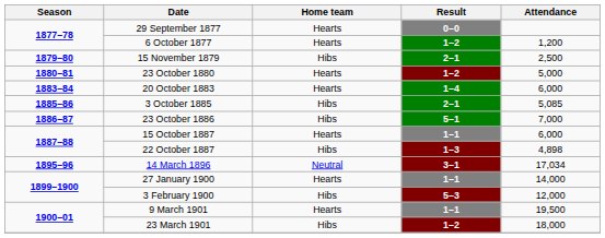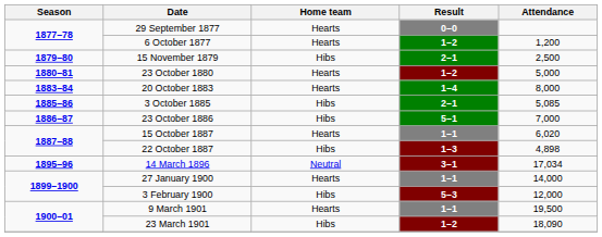 <table class="wikitable" style="text-align: center; width=55%; font-size: 11px">
 <tr>
 <th style="width:10%;">Season</th>
 <th style="width:15%;">Date</th>
 <th style="width:15%;">Home team</th>
 <th style="width:10%;">Result</th>
 <th style="width:10%;">Attendance</th>
 </tr>
 <tr>
 <td rowspan=2><strong><a href='#'>1877–78</a></strong></td>
 <td>29 September 1877</td>
 <td>Hearts</td>
 <td style="background:grey;color:white;"><strong>0–0</strong></td>
 <td></td>
 </tr>
 <tr>
 <td>6 October 1877</td>
 <td>Hearts</td>
 <td style="background:green;color:white;"><strong>1–2</strong></td>
 <td>1,200</td>
 </tr>
 <tr>
 <td><strong><a href='#'>1879–80</a></strong></td>
 <td>15 November 1879</td>
 <td>Hibs</td>
 <td style="background:green;color:white;"><strong>2–1</strong></td>
 <td>2,500</td>
 </tr>
 <tr>
 <td><strong><a href='#'>1880–81</a></strong></td>
 <td>23 October 1880</td>
 <td>Hearts</td>
 <td style="background:maroon;color:white;"><strong>1–2</strong></td>
 <td>5,000</td>
 </tr>
 <tr>
 <td><strong><a href='#'>1883–84</a></strong></td>
 <td>20 October 1883</td>
 <td>Hearts</td>
 <td style="background:green;color:white;"><strong>1–4</strong></td>
-<td>6,000</td>
+<td>8,000</td>
 </tr>
 <tr>
 <td><strong><a href='#'>1885–86</a></strong></td>
 <td>3 October 1885</td>
 <td>Hibs</td>
 <td style="background:green;color:white;"><strong>2–1</strong></td>
 <td>5,085</td>
 </tr>
 <tr>
 <td><strong><a href='#'>1886–87</a></strong></td>
 <td>23 October 1886</td>
 <td>Hibs</td>
 <td style="background:green;color:white;"><strong>5–1</strong></td>
 <td>7,000</td>
 </tr>
 <tr>
 <td rowspan=2><strong><a href='#'>1887–88</a></strong></td>
 <td>15 October 1887</td>
 <td>Hearts</td>
 <td style="background:grey;color:white;"><strong>1–1</strong></td>
-<td>6,000</td>
+<td>6,020</td>
 </tr>
 <tr>
 <td>22 October 1887</td>
 <td>Hibs</td>
 <td style="background:maroon;color:white;"><strong>1–3</strong></td>
 <td>4,898</td>
 </tr>
 <tr>
 <td><strong><a href='#'>1895–96</a></strong></td>
 <td><a href='#'>14 March 1896</a></td>
 <td><a href='#'>Neutral</a></td>
 <td style="background:maroon;color:white;"><strong>3–1</strong></td>
 <td>17,034</td>
 </tr>
 <tr>
 <td rowspan=2><strong><a href='#'>1899–1900</a></strong></td>
 <td>27 January 1900</td>
 <td>Hearts</td>
 <td style="background:grey;color:white;"><strong>1–1</strong></td>
 <td>14,000</td>
 </tr>
 <tr>
 <td>3 February 1900</td>
 <td>Hibs</td>
 <td style="background:maroon;color:white;"><strong>5–3</strong></td>
 <td>12,000</td>
 </tr>
 <tr>
 <td rowspan=2><strong><a href='#'>1900–01</a></strong></td>
 <td>9 March 1901</td>
 <td>Hearts</td>
 <td style="background:grey;color:white;"><strong>1–1</strong></td>
 <td>19,500</td>
 </tr>
 <tr>
 <td>23 March 1901</td>
 <td>Hibs</td>
 <td style="background:maroon;color:white;"><strong>1–2</strong></td>
-<td>18,000</td>
+<td>18,090</td>
 </tr>
 <tr>
 </tr>
 </table>
